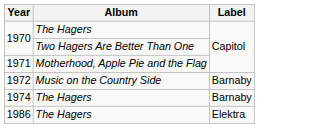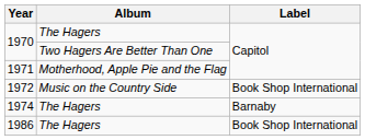 <table class="wikitable">
 <tr>
 <th>Year</th>
 <th>Album</th>
 <th>Label</th>
 </tr>
 <tr>
 <td rowspan="2">1970</td>
 <td><em>The Hagers</em></td>
 <td rowspan="3">Capitol</td>
 </tr>
 <tr>
 <td><em>Two Hagers Are Better Than One</em></td>
 </tr>
 <tr>
 <td>1971</td>
 <td><em>Motherhood, Apple Pie and the Flag</em></td>
 </tr>
 <tr>
 <td>1972</td>
 <td><em>Music on the Country Side</em></td>
-<td>Barnaby</td>
+<td>Book Shop International</td>
 </tr>
 <tr>
 <td>1974</td>
 <td><em>The Hagers</em></td>
 <td>Barnaby</td>
 </tr>
 <tr>
 <td>1986</td>
 <td><em>The Hagers</em></td>
-<td>Elektra</td>
+<td>Book Shop International</td>
 </tr>
 </table>
